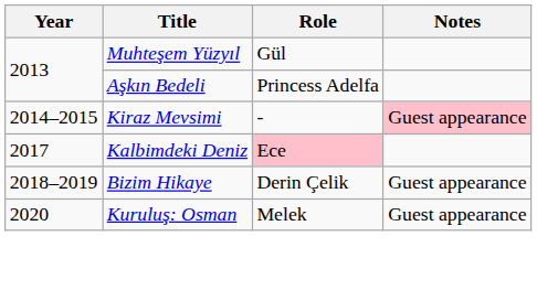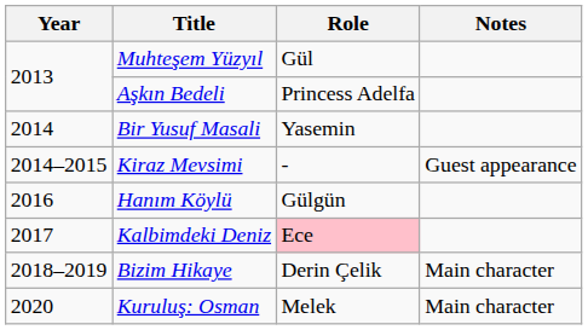 <table class="wikitable" style="font-size: 90%;">
 <tr>
 <th>Year</th>
 <th>Title</th>
 <th>Role</th>
 <th>Notes</th>
 </tr>
 <tr>
 <td rowspan=2>2013</td>
 <td><em><a href='#'>Muhteşem Yüzyıl</a></em></td>
 <td>Gül</td>
 <td></td>
 </tr>
 <tr>
 <td><em><a href='#'>Aşkın Bedeli</a></em></td>
 <td>Princess Adelfa</td>
 <td></td>
 </tr>
 <tr>
+<td>2014</td>
+<td><em><a href='#'>Bir Yusuf Masali</a></em></td>
+<td>Yasemin</td>
+<td></td>
+</tr>
+<tr>
 <td>2014–2015</td>
 <td><em><a href='#'>Kiraz Mevsimi</a></em></td>
 <td>-</td>
-<td style="background: pink;">Guest appearance</td>
+<td>Guest appearance</td>
+</tr>
+<tr>
+<td>2016</td>
+<td><em><a href='#'>Hanım Köylü</a></em></td>
+<td>Gülgün</td>
+<td></td>
 </tr>
 <tr>
 <td>2017</td>
 <td><em><a href='#'>Kalbimdeki Deniz</a></em></td>
 <td style="background: pink;">Ece</td>
 <td></td>
 </tr>
 <tr>
 <td>2018–2019</td>
 <td><em><a href='#'>Bizim Hikaye</a></em></td>
 <td>Derin Çelik</td>
-<td>Guest appearance</td>
+<td>Main character</td>
 </tr>
 <tr>
 <td>2020</td>
 <td><em><a href='#'>Kuruluş: Osman</a></em></td>
 <td>Melek</td>
-<td>Guest appearance</td>
+<td>Main character</td>
 </tr>
 </table>
